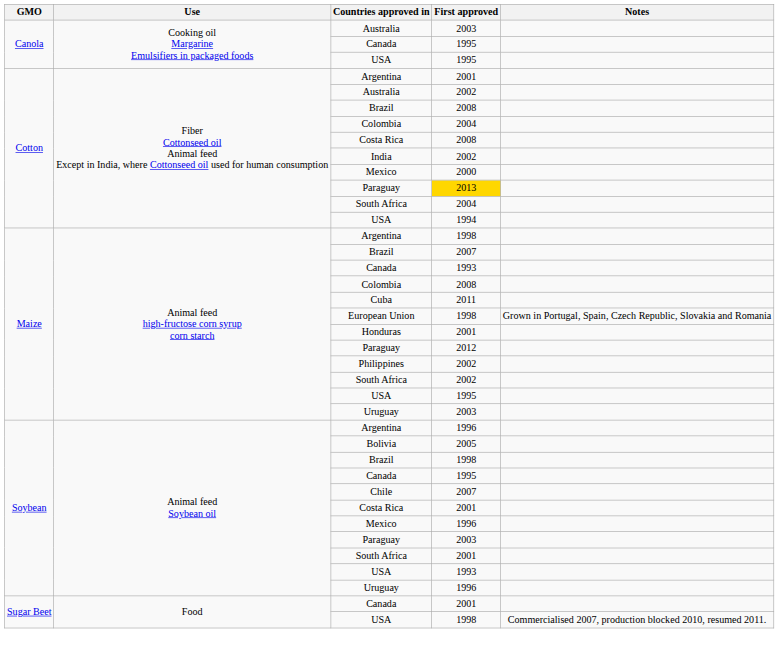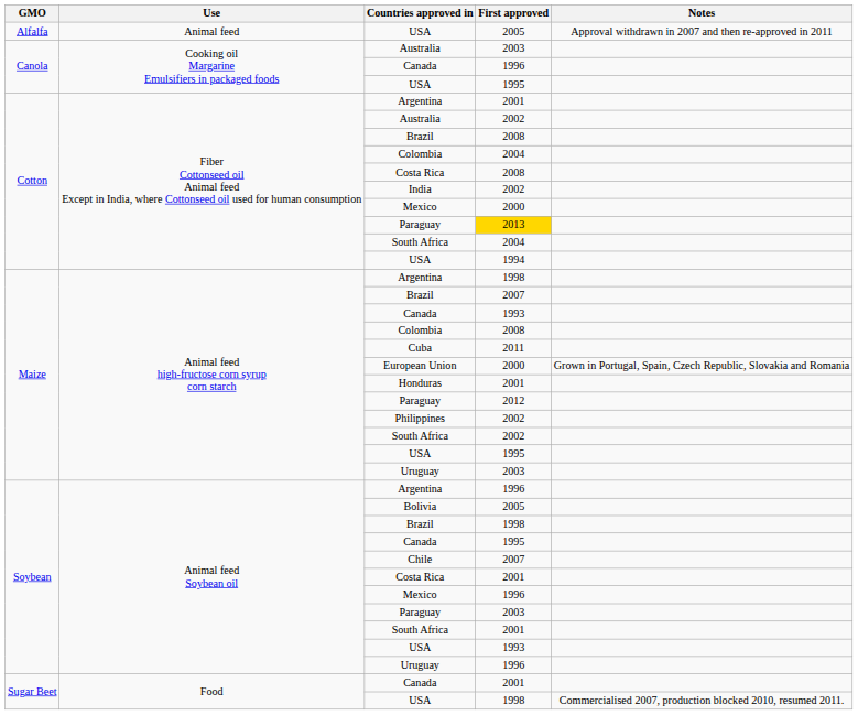 <table style="margin:auto; text-align:center" class="wikitable sortable">
 <tr>
 <th>GMO</th>
 <th>Use</th>
 <th>Countries approved in</th>
 <th>First approved</th>
 <th>Notes</th>
+</tr>
+<tr>
+<td><a href='#'>Alfalfa</a></td>
+<td>Animal feed</td>
+<td>USA</td>
+<td>2005</td>
+<td>Approval withdrawn in 2007 and then re-approved in 2011</td>
 </tr>
 <tr>
 <td rowspan="3"><a href='#'>Canola</a></td>
 <td rowspan="3">Cooking oil<br><a href='#'>Margarine</a><br><a href='#'>Emulsifiers in packaged foods</a></td>
 <td>Australia</td>
 <td>2003</td>
 <td></td>
 </tr>
 <tr>
 <td>Canada</td>
-<td>1995</td>
+<td>1996</td>
 <td></td>
 </tr>
 <tr>
 <td>USA</td>
 <td>1995</td>
 <td></td>
 </tr>
 <tr>
 <td rowspan="10"><a href='#'>Cotton</a></td>
 <td rowspan="10">Fiber<br><a href='#'>Cottonseed oil</a><br>Animal feed <br>Except in India, where <a href='#'>Cottonseed oil</a> used for human consumption</td>
 <td>Argentina</td>
 <td>2001</td>
 <td></td>
 </tr>
 <tr>
 <td>Australia</td>
 <td>2002</td>
 <td></td>
 </tr>
 <tr>
 <td>Brazil</td>
 <td>2008</td>
 <td></td>
 </tr>
 <tr>
 <td>Colombia</td>
 <td>2004</td>
 <td></td>
 </tr>
 <tr>
 <td>Costa Rica</td>
 <td>2008</td>
 <td></td>
 </tr>
 <tr>
 <td>India</td>
 <td>2002</td>
 <td></td>
 </tr>
 <tr>
 <td>Mexico</td>
 <td>2000</td>
 <td></td>
 </tr>
 <tr>
 <td>Paraguay</td>
 <td style="background: gold;">2013</td>
 <td></td>
 </tr>
 <tr>
 <td>South Africa</td>
 <td>2004</td>
 <td></td>
 </tr>
 <tr>
 <td>USA</td>
 <td>1994</td>
 <td></td>
 </tr>
 <tr>
 <td rowspan="12"><a href='#'>Maize</a></td>
 <td rowspan="12">Animal feed<br><a href='#'>high-fructose corn syrup</a><br><a href='#'>corn starch</a></td>
 <td>Argentina</td>
 <td>1998</td>
 <td></td>
 </tr>
 <tr>
 <td>Brazil</td>
 <td>2007</td>
 <td></td>
 </tr>
 <tr>
 <td>Canada</td>
 <td>1993</td>
 <td></td>
 </tr>
 <tr>
 <td>Colombia</td>
 <td>2008</td>
 <td></td>
 </tr>
 <tr>
 <td>Cuba</td>
 <td>2011</td>
 <td></td>
 </tr>
 <tr>
 <td>European Union</td>
-<td>1998</td>
+<td>2000</td>
 <td>Grown in Portugal, Spain, Czech Republic, Slovakia and Romania</td>
 </tr>
 <tr>
 <td>Honduras</td>
 <td>2001</td>
 <td></td>
 </tr>
 <tr>
 <td>Paraguay</td>
 <td>2012</td>
 <td></td>
 </tr>
 <tr>
 <td>Philippines</td>
 <td>2002</td>
 <td></td>
 </tr>
 <tr>
 <td>South Africa</td>
 <td>2002</td>
 <td></td>
 </tr>
 <tr>
 <td>USA</td>
 <td>1995</td>
 <td></td>
 </tr>
 <tr>
 <td>Uruguay</td>
 <td>2003</td>
 <td></td>
 </tr>
 <tr>
 <td rowspan="11"><a href='#'>Soybean</a></td>
 <td rowspan="11">Animal feed<br><a href='#'>Soybean oil</a></td>
 <td>Argentina</td>
 <td>1996</td>
 <td></td>
 </tr>
 <tr>
 <td>Bolivia</td>
 <td>2005</td>
 <td></td>
 </tr>
 <tr>
 <td>Brazil</td>
 <td>1998</td>
 <td></td>
 </tr>
 <tr>
 <td>Canada</td>
 <td>1995</td>
 <td></td>
 </tr>
 <tr>
 <td>Chile</td>
 <td>2007</td>
 <td></td>
 </tr>
 <tr>
 <td>Costa Rica</td>
 <td>2001</td>
 <td></td>
 </tr>
 <tr>
 <td>Mexico</td>
 <td>1996</td>
 <td></td>
 </tr>
 <tr>
 <td>Paraguay</td>
 <td>2003</td>
 <td></td>
 </tr>
 <tr>
 <td>South Africa</td>
 <td>2001</td>
 <td></td>
 </tr>
 <tr>
 <td>USA</td>
 <td>1993</td>
 <td></td>
 </tr>
 <tr>
 <td>Uruguay</td>
 <td>1996</td>
 <td></td>
 </tr>
 <tr>
 <td rowspan="2"><a href='#'>Sugar Beet</a></td>
 <td rowspan="2">Food</td>
 <td>Canada</td>
 <td>2001</td>
 <td></td>
 </tr>
 <tr>
 <td>USA</td>
 <td>1998</td>
 <td>Commercialised 2007, production blocked 2010, resumed 2011.</td>
 </tr>
 </table>
